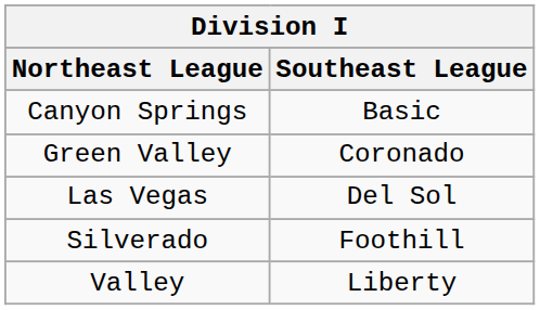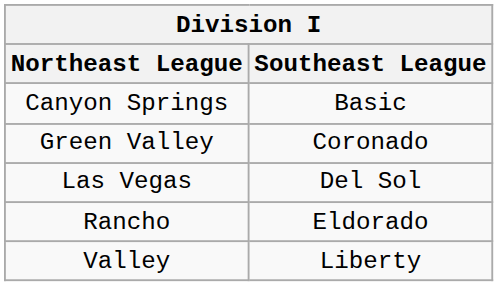 <table class="wikitable" style="text-align:center">
 <tr>
 <th colspan="2">Division I</th>
 </tr>
 <tr>
 <th>Northeast League</th>
 <th>Southeast League</th>
 </tr>
 <tr>
 <td>Canyon Springs</td>
 <td>Basic</td>
 </tr>
 <tr>
 <td>Green Valley</td>
 <td>Coronado</td>
 </tr>
 <tr>
 <td>Las Vegas</td>
 <td>Del Sol</td>
 </tr>
 <tr>
-<td>Silverado</td>
-<td>Foothill</td>
+<td>Rancho</td>
+<td>Eldorado</td>
 </tr>
 <tr>
 <td>Valley</td>
 <td>Liberty</td>
 </tr>
 </table>
